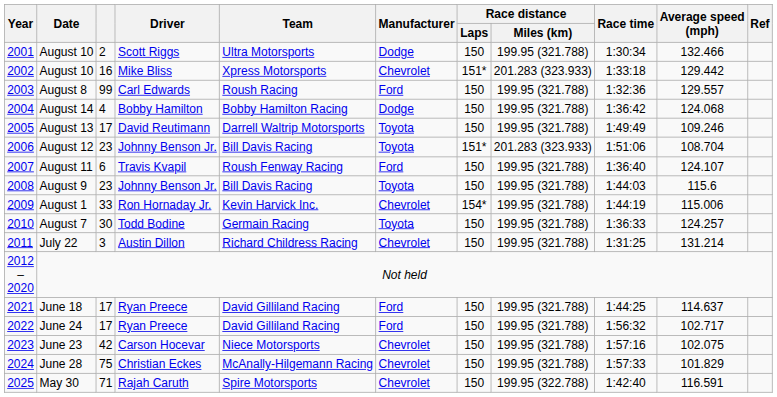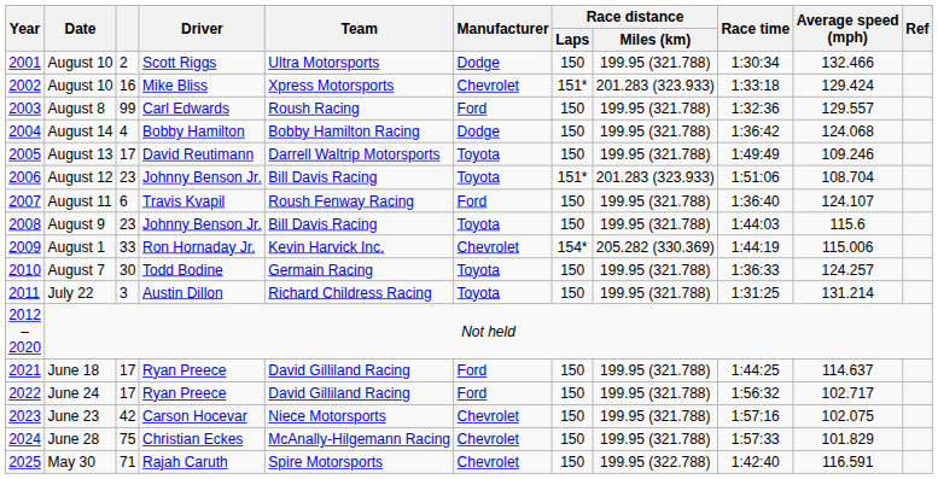 <table class="wikitable" style="font-size: 95%;">
 <tr>
 <th rowspan="2">Year</th>
 <th rowspan="2">Date</th>
 <th rowspan="2"></th>
 <th rowspan="2">Driver</th>
 <th rowspan="2">Team</th>
 <th rowspan="2">Manufacturer</th>
 <th colspan="2">Race distance</th>
 <th rowspan="2">Race time</th>
 <th rowspan="2">Average speed<br>(mph)</th>
 <th rowspan="2">Ref</th>
 </tr>
 <tr>
 <th>Laps</th>
 <th>Miles (km)</th>
 </tr>
 <tr>
 <td><a href='#'>2001</a></td>
 <td>August 10</td>
 <td>2</td>
 <td><a href='#'>Scott Riggs</a></td>
 <td><a href='#'>Ultra Motorsports</a></td>
 <td><a href='#'>Dodge</a></td>
 <td align="center">150</td>
 <td align="center">199.95 (321.788)</td>
 <td align="center">1:30:34</td>
 <td align="center">132.466</td>
 <td align="center"></td>
 </tr>
 <tr>
 <td><a href='#'>2002</a></td>
 <td>August 10</td>
 <td>16</td>
 <td><a href='#'>Mike Bliss</a></td>
 <td><a href='#'>Xpress Motorsports</a></td>
 <td><a href='#'>Chevrolet</a></td>
 <td align="center">151*</td>
 <td align="center">201.283 (323.933)</td>
 <td align="center">1:33:18</td>
-<td align="center">129.442</td>
+<td align="center">129.424</td>
 <td align="center"></td>
 </tr>
 <tr>
 <td><a href='#'>2003</a></td>
 <td>August 8</td>
 <td>99</td>
 <td><a href='#'>Carl Edwards</a></td>
 <td><a href='#'>Roush Racing</a></td>
 <td><a href='#'>Ford</a></td>
 <td align="center">150</td>
 <td align="center">199.95 (321.788)</td>
 <td align="center">1:32:36</td>
 <td align="center">129.557</td>
 <td align="center"></td>
 </tr>
 <tr>
 <td><a href='#'>2004</a></td>
 <td>August 14</td>
 <td>4</td>
 <td><a href='#'>Bobby Hamilton</a></td>
 <td><a href='#'>Bobby Hamilton Racing</a></td>
 <td><a href='#'>Dodge</a></td>
 <td align="center">150</td>
 <td align="center">199.95 (321.788)</td>
 <td align="center">1:36:42</td>
 <td align="center">124.068</td>
 <td align="center"></td>
 </tr>
 <tr>
 <td><a href='#'>2005</a></td>
 <td>August 13</td>
 <td>17</td>
 <td><a href='#'>David Reutimann</a></td>
 <td><a href='#'>Darrell Waltrip Motorsports</a></td>
 <td><a href='#'>Toyota</a></td>
 <td align="center">150</td>
 <td align="center">199.95 (321.788)</td>
 <td align="center">1:49:49</td>
 <td align="center">109.246</td>
 <td align="center"></td>
 </tr>
 <tr>
 <td><a href='#'>2006</a></td>
 <td>August 12</td>
 <td>23</td>
 <td><a href='#'>Johnny Benson Jr.</a></td>
 <td><a href='#'>Bill Davis Racing</a></td>
 <td><a href='#'>Toyota</a></td>
 <td align="center">151*</td>
 <td align="center">201.283 (323.933)</td>
 <td align="center">1:51:06</td>
 <td align="center">108.704</td>
 <td align="center"></td>
 </tr>
 <tr>
 <td><a href='#'>2007</a></td>
 <td>August 11</td>
 <td>6</td>
 <td><a href='#'>Travis Kvapil</a></td>
 <td><a href='#'>Roush Fenway Racing</a></td>
 <td><a href='#'>Ford</a></td>
 <td align="center">150</td>
 <td align="center">199.95 (321.788)</td>
 <td align="center">1:36:40</td>
 <td align="center">124.107</td>
 <td align="center"></td>
 </tr>
 <tr>
 <td><a href='#'>2008</a></td>
 <td>August 9</td>
 <td>23</td>
 <td><a href='#'>Johnny Benson Jr.</a></td>
 <td><a href='#'>Bill Davis Racing</a></td>
 <td><a href='#'>Toyota</a></td>
 <td align="center">150</td>
 <td align="center">199.95 (321.788)</td>
 <td align="center">1:44:03</td>
 <td align="center">115.6</td>
 <td align="center"></td>
 </tr>
 <tr>
 <td><a href='#'>2009</a></td>
 <td>August 1</td>
 <td>33</td>
 <td><a href='#'>Ron Hornaday Jr.</a></td>
 <td><a href='#'>Kevin Harvick Inc.</a></td>
 <td><a href='#'>Chevrolet</a></td>
 <td align="center">154*</td>
-<td align="center">199.95 (321.788)</td>
+<td align="center">205.282 (330.369)</td>
 <td align="center">1:44:19</td>
 <td align="center">115.006</td>
 <td align="center"></td>
 </tr>
 <tr>
 <td><a href='#'>2010</a></td>
 <td>August 7</td>
 <td>30</td>
 <td><a href='#'>Todd Bodine</a></td>
 <td><a href='#'>Germain Racing</a></td>
 <td><a href='#'>Toyota</a></td>
 <td align="center">150</td>
 <td align="center">199.95 (321.788)</td>
 <td align="center">1:36:33</td>
 <td align="center">124.257</td>
 <td align="center"></td>
 </tr>
 <tr>
 <td><a href='#'>2011</a></td>
 <td>July 22</td>
 <td>3</td>
 <td><a href='#'>Austin Dillon</a></td>
 <td><a href='#'>Richard Childress Racing</a></td>
-<td><a href='#'>Chevrolet</a></td>
+<td><a href='#'>Toyota</a></td>
 <td align="center">150</td>
 <td align="center">199.95 (321.788)</td>
 <td align="center">1:31:25</td>
 <td align="center">131.214</td>
 <td align="center"></td>
 </tr>
 <tr>
 <td align=center><a href='#'>2012</a><br>–<br><a href='#'>2020</a></td>
 <td colspan=10 align=center><em>Not held</em></td>
 </tr>
 <tr>
 <td><a href='#'>2021</a></td>
 <td>June 18</td>
 <td>17</td>
 <td><a href='#'>Ryan Preece</a></td>
 <td><a href='#'>David Gilliland Racing</a></td>
 <td><a href='#'>Ford</a></td>
 <td align="center">150</td>
 <td align="center">199.95 (321.788)</td>
 <td align="center">1:44:25</td>
 <td align="center">114.637</td>
 <td align="center"></td>
 </tr>
 <tr>
 <td><a href='#'>2022</a></td>
 <td>June 24</td>
 <td>17</td>
 <td><a href='#'>Ryan Preece</a></td>
 <td><a href='#'>David Gilliland Racing</a></td>
 <td><a href='#'>Ford</a></td>
 <td align="center">150</td>
 <td align="center">199.95 (321.788)</td>
 <td align="center">1:56:32</td>
 <td align="center">102.717</td>
 <td align="center"></td>
 </tr>
 <tr>
 <td><a href='#'>2023</a></td>
 <td>June 23</td>
 <td>42</td>
 <td><a href='#'>Carson Hocevar</a></td>
 <td><a href='#'>Niece Motorsports</a></td>
 <td><a href='#'>Chevrolet</a></td>
 <td align="center">150</td>
 <td align="center">199.95 (321.788)</td>
 <td align="center">1:57:16</td>
 <td align="center">102.075</td>
 <td align="center"></td>
 </tr>
 <tr>
 <td><a href='#'>2024</a></td>
 <td>June 28</td>
 <td>75</td>
 <td><a href='#'>Christian Eckes</a></td>
 <td><a href='#'>McAnally-Hilgemann Racing</a></td>
 <td><a href='#'>Chevrolet</a></td>
 <td align="center">150</td>
 <td align="center">199.95 (321.788)</td>
 <td align="center">1:57:33</td>
 <td align="center">101.829</td>
 <td align="center"></td>
 </tr>
 <tr>
 <td><a href='#'>2025</a></td>
 <td>May 30</td>
 <td>71</td>
 <td><a href='#'>Rajah Caruth</a></td>
 <td><a href='#'>Spire Motorsports</a></td>
 <td><a href='#'>Chevrolet</a></td>
 <td align="center">150</td>
 <td align="center">199.95 (322.788)</td>
 <td align="center">1:42:40</td>
 <td align="center">116.591</td>
 <td align="center"></td>
 </tr>
 </table>
